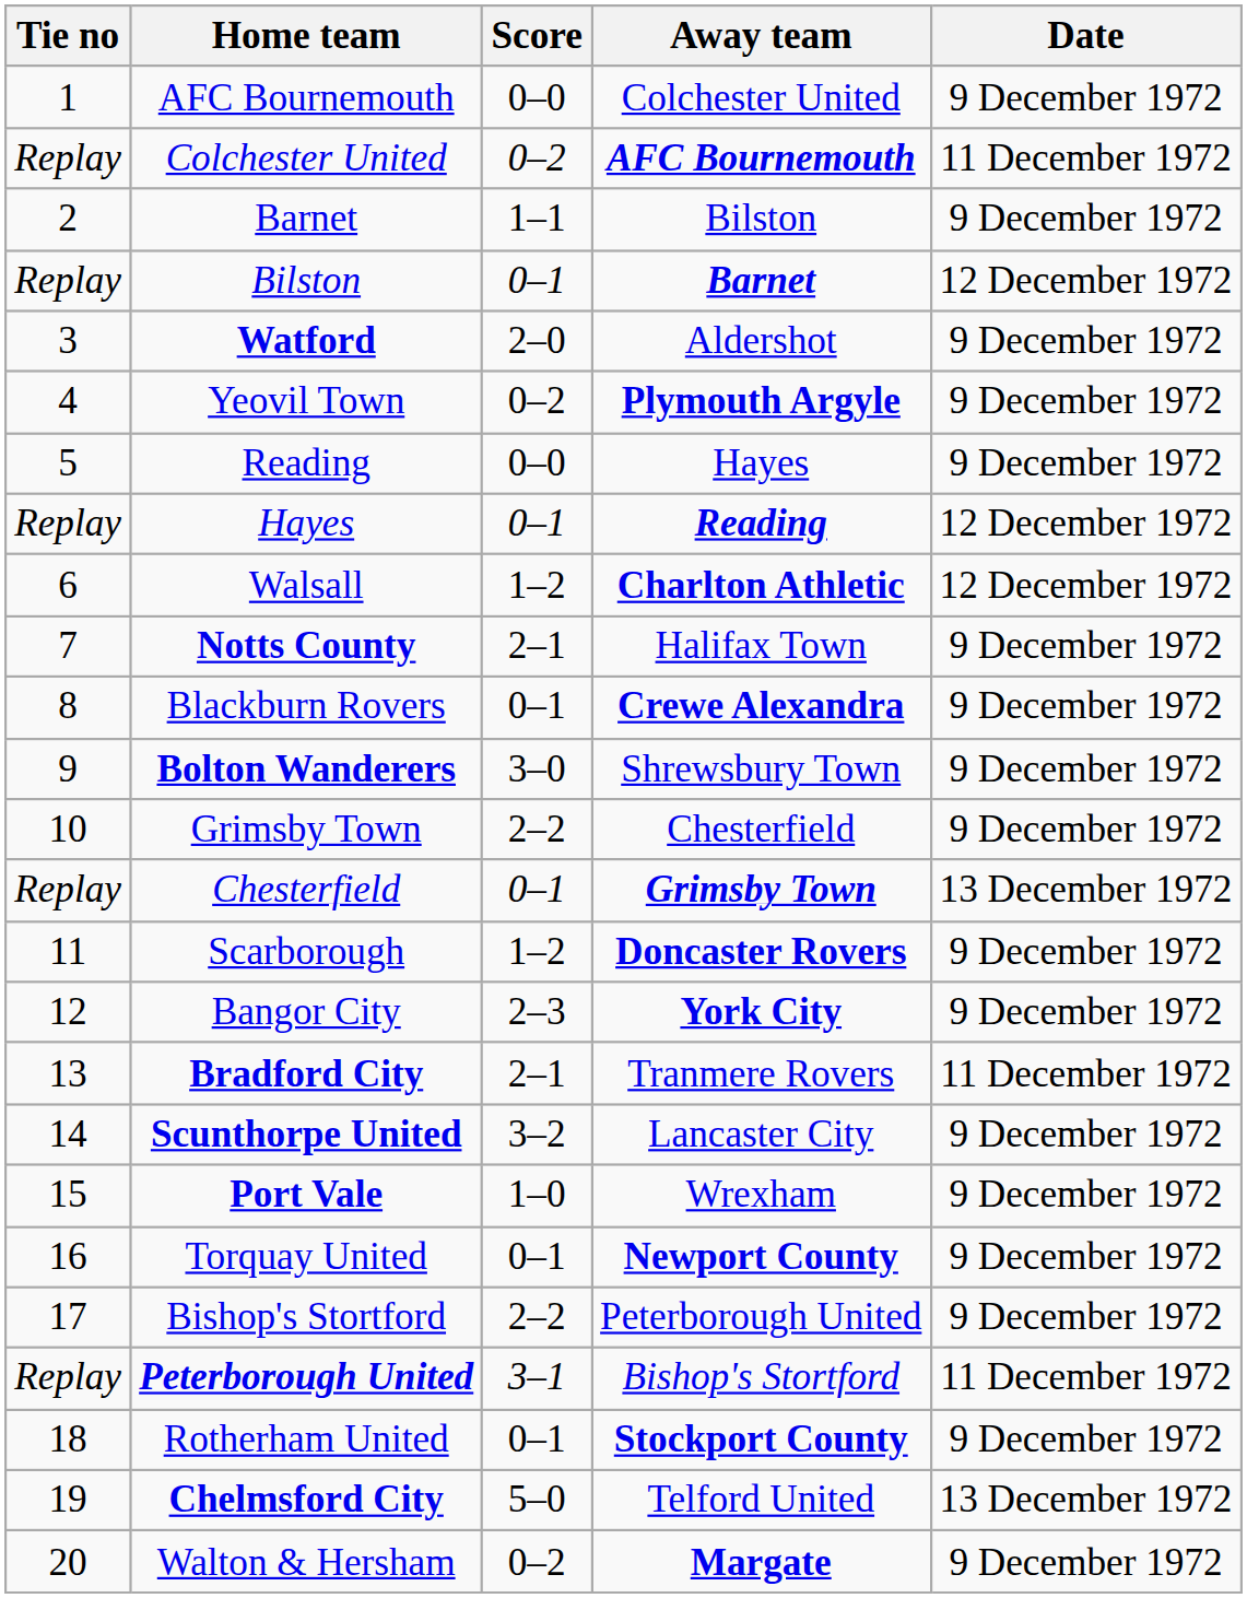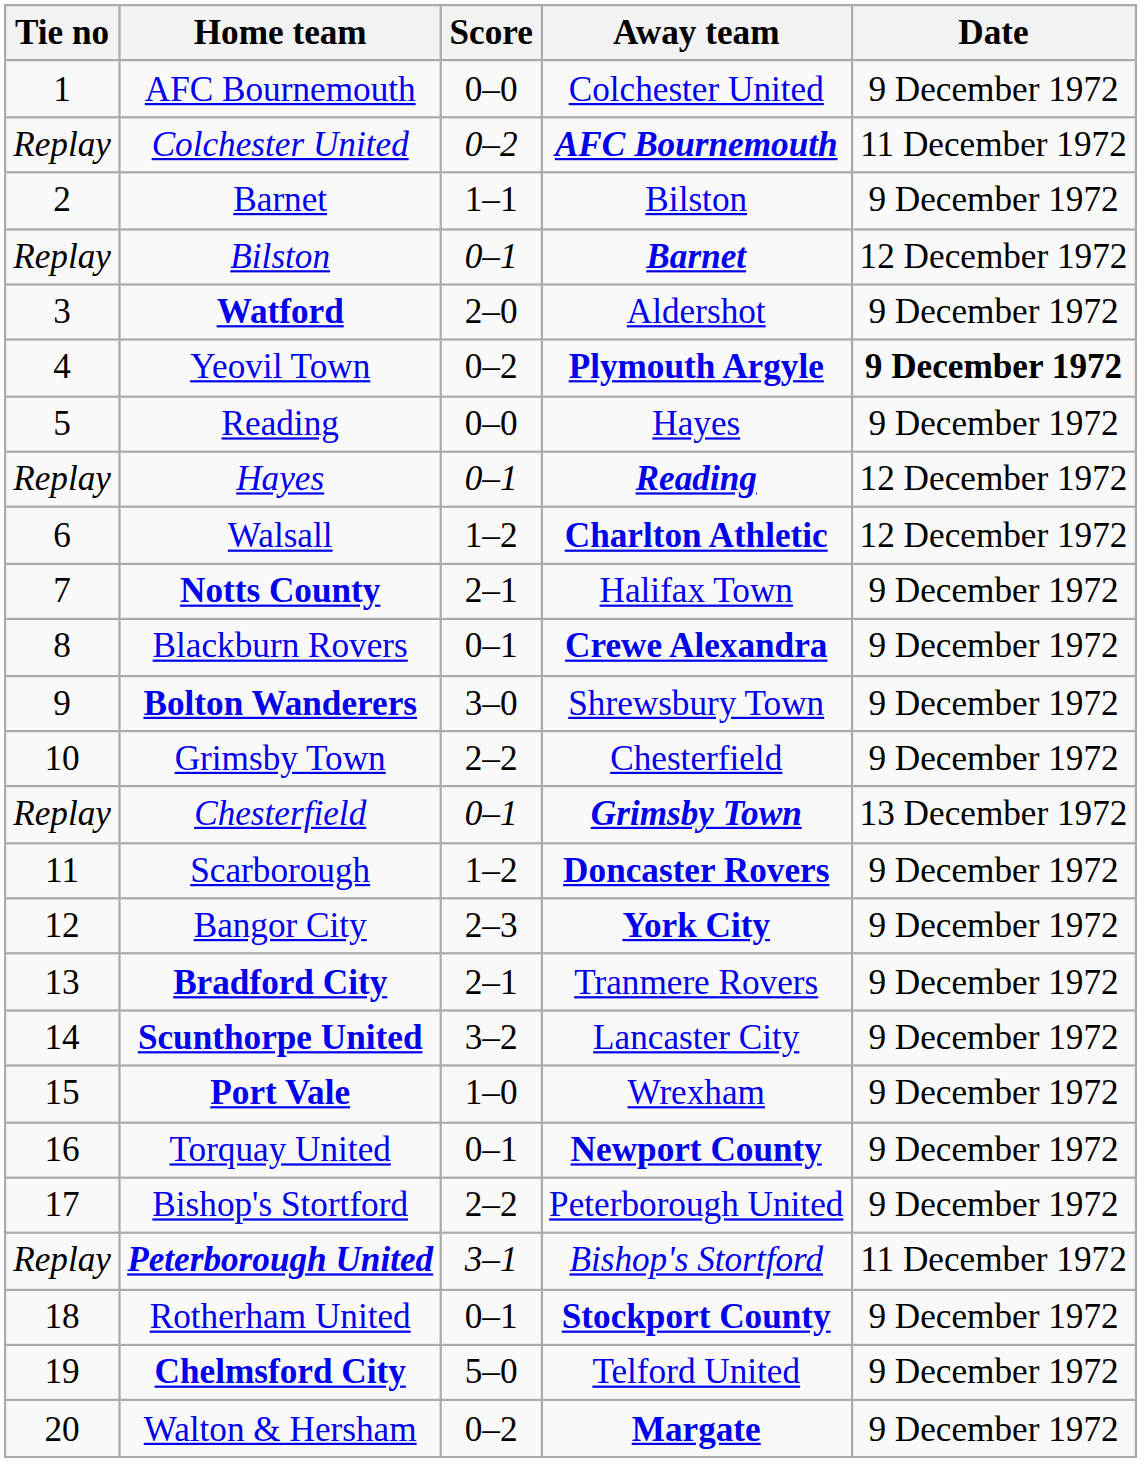 <table class="wikitable" style="text-align: center">
 <tr>
 <th>Tie no</th>
 <th>Home team</th>
 <th>Score</th>
 <th>Away team</th>
 <th>Date</th>
 </tr>
 <tr>
 <td>1</td>
 <td><a href='#'>AFC Bournemouth</a></td>
 <td>0–0</td>
 <td><a href='#'>Colchester United</a></td>
 <td>9 December 1972</td>
 </tr>
 <tr>
 <td><em>Replay</em></td>
 <td><em><a href='#'>Colchester United</a></em></td>
 <td><em>0–2</em></td>
 <td><strong><em><a href='#'>AFC Bournemouth</a></em></strong></td>
 <td>11 December 1972</td>
 </tr>
 <tr>
 <td>2</td>
 <td><a href='#'>Barnet</a></td>
 <td>1–1</td>
 <td><a href='#'>Bilston</a></td>
 <td>9 December 1972</td>
 </tr>
 <tr>
 <td><em>Replay</em></td>
 <td><em><a href='#'>Bilston</a></em></td>
 <td><em>0–1</em></td>
 <td><strong><em><a href='#'>Barnet</a></em></strong></td>
 <td>12 December 1972</td>
 </tr>
 <tr>
 <td>3</td>
 <td><strong><a href='#'>Watford</a></strong></td>
 <td>2–0</td>
 <td><a href='#'>Aldershot</a></td>
 <td>9 December 1972</td>
 </tr>
 <tr>
 <td>4</td>
 <td><a href='#'>Yeovil Town</a></td>
 <td>0–2</td>
 <td><strong><a href='#'>Plymouth Argyle</a></strong></td>
-<td>9 December 1972</td>
+<td><strong>9 December 1972</strong></td>
 </tr>
 <tr>
 <td>5</td>
 <td><a href='#'>Reading</a></td>
 <td>0–0</td>
 <td><a href='#'>Hayes</a></td>
 <td>9 December 1972</td>
 </tr>
 <tr>
 <td><em>Replay</em></td>
 <td><em><a href='#'>Hayes</a></em></td>
 <td><em>0–1</em></td>
 <td><strong><em><a href='#'>Reading</a></em></strong></td>
 <td>12 December 1972</td>
 </tr>
 <tr>
 <td>6</td>
 <td><a href='#'>Walsall</a></td>
 <td>1–2</td>
 <td><strong><a href='#'>Charlton Athletic</a></strong></td>
 <td>12 December 1972</td>
 </tr>
 <tr>
 <td>7</td>
 <td><strong><a href='#'>Notts County</a></strong></td>
 <td>2–1</td>
 <td><a href='#'>Halifax Town</a></td>
 <td>9 December 1972</td>
 </tr>
 <tr>
 <td>8</td>
 <td><a href='#'>Blackburn Rovers</a></td>
 <td>0–1</td>
 <td><strong><a href='#'>Crewe Alexandra</a></strong></td>
 <td>9 December 1972</td>
 </tr>
 <tr>
 <td>9</td>
 <td><strong><a href='#'>Bolton Wanderers</a></strong></td>
 <td>3–0</td>
 <td><a href='#'>Shrewsbury Town</a></td>
 <td>9 December 1972</td>
 </tr>
 <tr>
 <td>10</td>
 <td><a href='#'>Grimsby Town</a></td>
 <td>2–2</td>
 <td><a href='#'>Chesterfield</a></td>
 <td>9 December 1972</td>
 </tr>
 <tr>
 <td><em>Replay</em></td>
 <td><em><a href='#'>Chesterfield</a></em></td>
 <td><em>0–1</em></td>
 <td><strong><em><a href='#'>Grimsby Town</a></em></strong></td>
 <td>13 December 1972</td>
 </tr>
 <tr>
 <td>11</td>
 <td><a href='#'>Scarborough</a></td>
 <td>1–2</td>
 <td><strong><a href='#'>Doncaster Rovers</a></strong></td>
 <td>9 December 1972</td>
 </tr>
 <tr>
 <td>12</td>
 <td><a href='#'>Bangor City</a></td>
 <td>2–3</td>
 <td><strong><a href='#'>York City</a></strong></td>
 <td>9 December 1972</td>
 </tr>
 <tr>
 <td>13</td>
 <td><strong><a href='#'>Bradford City</a></strong></td>
 <td>2–1</td>
 <td><a href='#'>Tranmere Rovers</a></td>
-<td>11 December 1972</td>
+<td>9 December 1972</td>
 </tr>
 <tr>
 <td>14</td>
 <td><strong><a href='#'>Scunthorpe United</a></strong></td>
 <td>3–2</td>
 <td><a href='#'>Lancaster City</a></td>
 <td>9 December 1972</td>
 </tr>
 <tr>
 <td>15</td>
 <td><strong><a href='#'>Port Vale</a></strong></td>
 <td>1–0</td>
 <td><a href='#'>Wrexham</a></td>
 <td>9 December 1972</td>
 </tr>
 <tr>
 <td>16</td>
 <td><a href='#'>Torquay United</a></td>
 <td>0–1</td>
 <td><strong><a href='#'>Newport County</a></strong></td>
 <td>9 December 1972</td>
 </tr>
 <tr>
 <td>17</td>
 <td><a href='#'>Bishop's Stortford</a></td>
 <td>2–2</td>
 <td><a href='#'>Peterborough United</a></td>
 <td>9 December 1972</td>
 </tr>
 <tr>
 <td><em>Replay</em></td>
 <td><strong><em><a href='#'>Peterborough United</a></em></strong></td>
 <td><em>3–1</em></td>
 <td><em><a href='#'>Bishop's Stortford</a></em></td>
 <td>11 December 1972</td>
 </tr>
 <tr>
 <td>18</td>
 <td><a href='#'>Rotherham United</a></td>
 <td>0–1</td>
 <td><strong><a href='#'>Stockport County</a></strong></td>
 <td>9 December 1972</td>
 </tr>
 <tr>
 <td>19</td>
 <td><strong><a href='#'>Chelmsford City</a></strong></td>
 <td>5–0</td>
 <td><a href='#'>Telford United</a></td>
-<td>13 December 1972</td>
+<td>9 December 1972</td>
 </tr>
 <tr>
 <td>20</td>
 <td><a href='#'>Walton & Hersham</a></td>
 <td>0–2</td>
 <td><strong><a href='#'>Margate</a></strong></td>
 <td>9 December 1972</td>
 </tr>
 </table>
